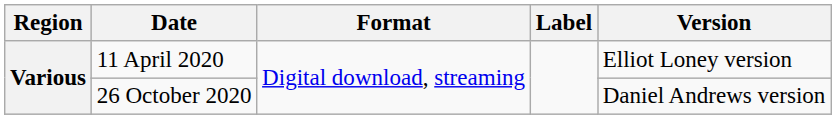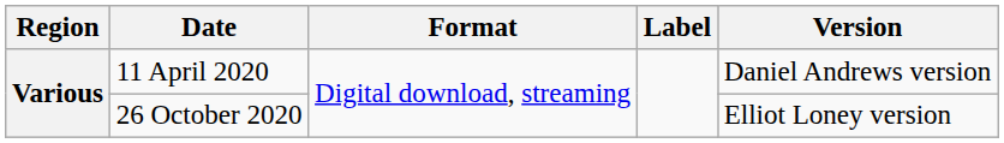 <table class="wikitable plainrowheaders">
 <tr>
 <th>Region</th>
 <th>Date</th>
 <th>Format</th>
 <th>Label</th>
 <th>Version</th>
 </tr>
 <tr>
 <th scope="row" rowspan="2">Various</th>
 <td>11 April 2020</td>
 <td rowspan="2"><a href='#'>Digital download</a>, <a href='#'>streaming</a></td>
 <td rowspan="2"></td>
-<td>Elliot Loney version</td>
+<td>Daniel Andrews version</td>
 </tr>
 <tr>
 <td>26 October 2020</td>
-<td>Daniel Andrews version</td>
+<td>Elliot Loney version</td>
 </tr>
 </table>
